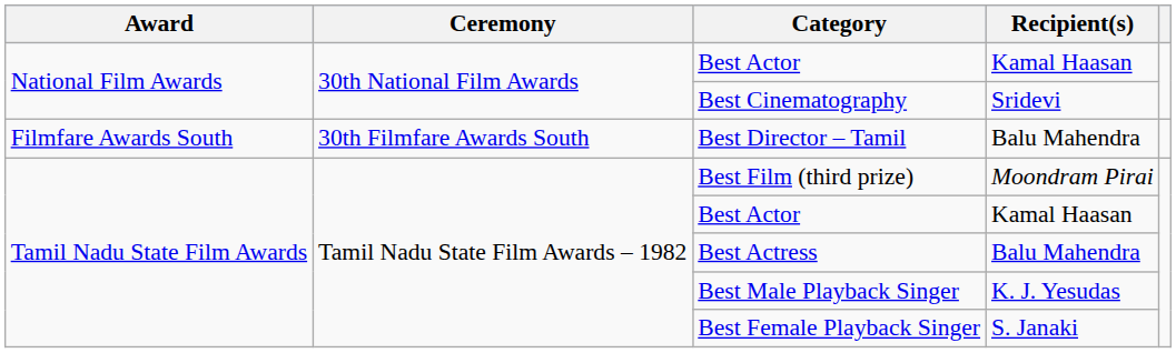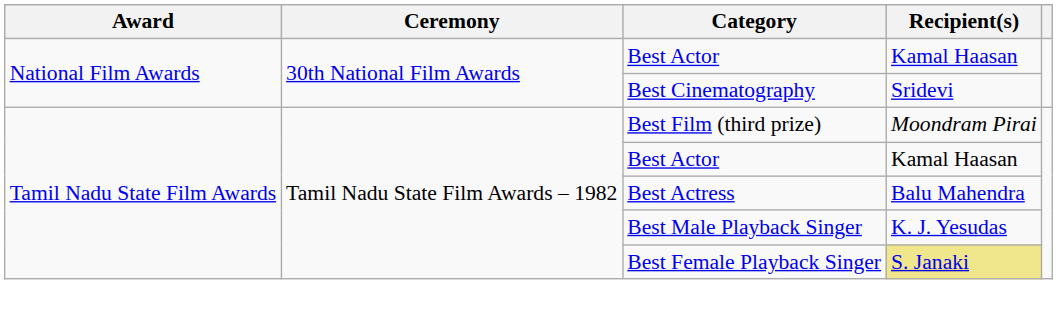 <table class="wikitable sortable">
 <tr style="background:#b0c4de; text-align:center;">
 <th>Award</th>
 <th>Ceremony</th>
 <th>Category</th>
 <th>Recipient(s)</th>
 <th class="unsortable"></th>
 </tr>
 <tr>
 <td rowspan="2"><a href='#'>National Film Awards</a></td>
 <td rowspan="2"><a href='#'>30th National Film Awards</a></td>
 <td><a href='#'>Best Actor</a></td>
 <td><a href='#'>Kamal Haasan</a></td>
 <td rowspan="2" style="text-align: center;"></td>
 </tr>
 <tr>
 <td><a href='#'>Best Cinematography</a></td>
 <td><a href='#'>Sridevi</a></td>
-</tr>
-<tr>
-<td rowspan="1"><a href='#'>Filmfare Awards South</a></td>
-<td rowspan="1"><a href='#'>30th Filmfare Awards South</a></td>
-<td><a href='#'>Best Director – Tamil</a></td>
-<td>Balu Mahendra</td>
-<td style="text-align: center;"></td>
 </tr>
 <tr>
 <td rowspan="5"><a href='#'>Tamil Nadu State Film Awards</a></td>
 <td rowspan="5">Tamil Nadu State Film Awards – 1982</td>
 <td><a href='#'>Best Film</a> (third prize)</td>
 <td><em>Moondram Pirai</em></td>
 <td rowspan="5" style="text-align: center;"></td>
 </tr>
 <tr>
 <td><a href='#'>Best Actor</a></td>
 <td>Kamal Haasan</td>
 </tr>
 <tr>
 <td><a href='#'>Best Actress</a></td>
 <td><a href='#'>Balu Mahendra</a></td>
 </tr>
 <tr>
 <td><a href='#'>Best Male Playback Singer</a></td>
 <td><a href='#'>K. J. Yesudas</a></td>
 </tr>
 <tr>
 <td><a href='#'>Best Female Playback Singer</a></td>
-<td><a href='#'>S. Janaki</a></td>
+<td style="background: khaki;"><a href='#'>S. Janaki</a></td>
 </tr>
 </table>
